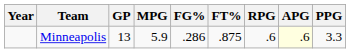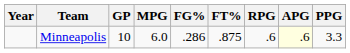 <table class="wikitable sortable" style="font-size:95%; text-align:right;">
 <tr>
 <th>Year</th>
 <th>Team</th>
 <th>GP</th>
 <th>MPG</th>
 <th>FG%</th>
 <th>FT%</th>
 <th>RPG</th>
 <th>APG</th>
 <th>PPG</th>
 </tr>
 <tr>
 <td style="text-align:left;"></td>
 <td style="text-align:left;"><a href='#'>Minneapolis</a></td>
-<td>13</td>
-<td>5.9</td>
+<td>10</td>
+<td>6.0</td>
 <td>.286</td>
 <td>.875</td>
 <td>.6</td>
 <td style="background: lightyellow;">.6</td>
 <td>3.3</td>
 </tr>
 </table>
